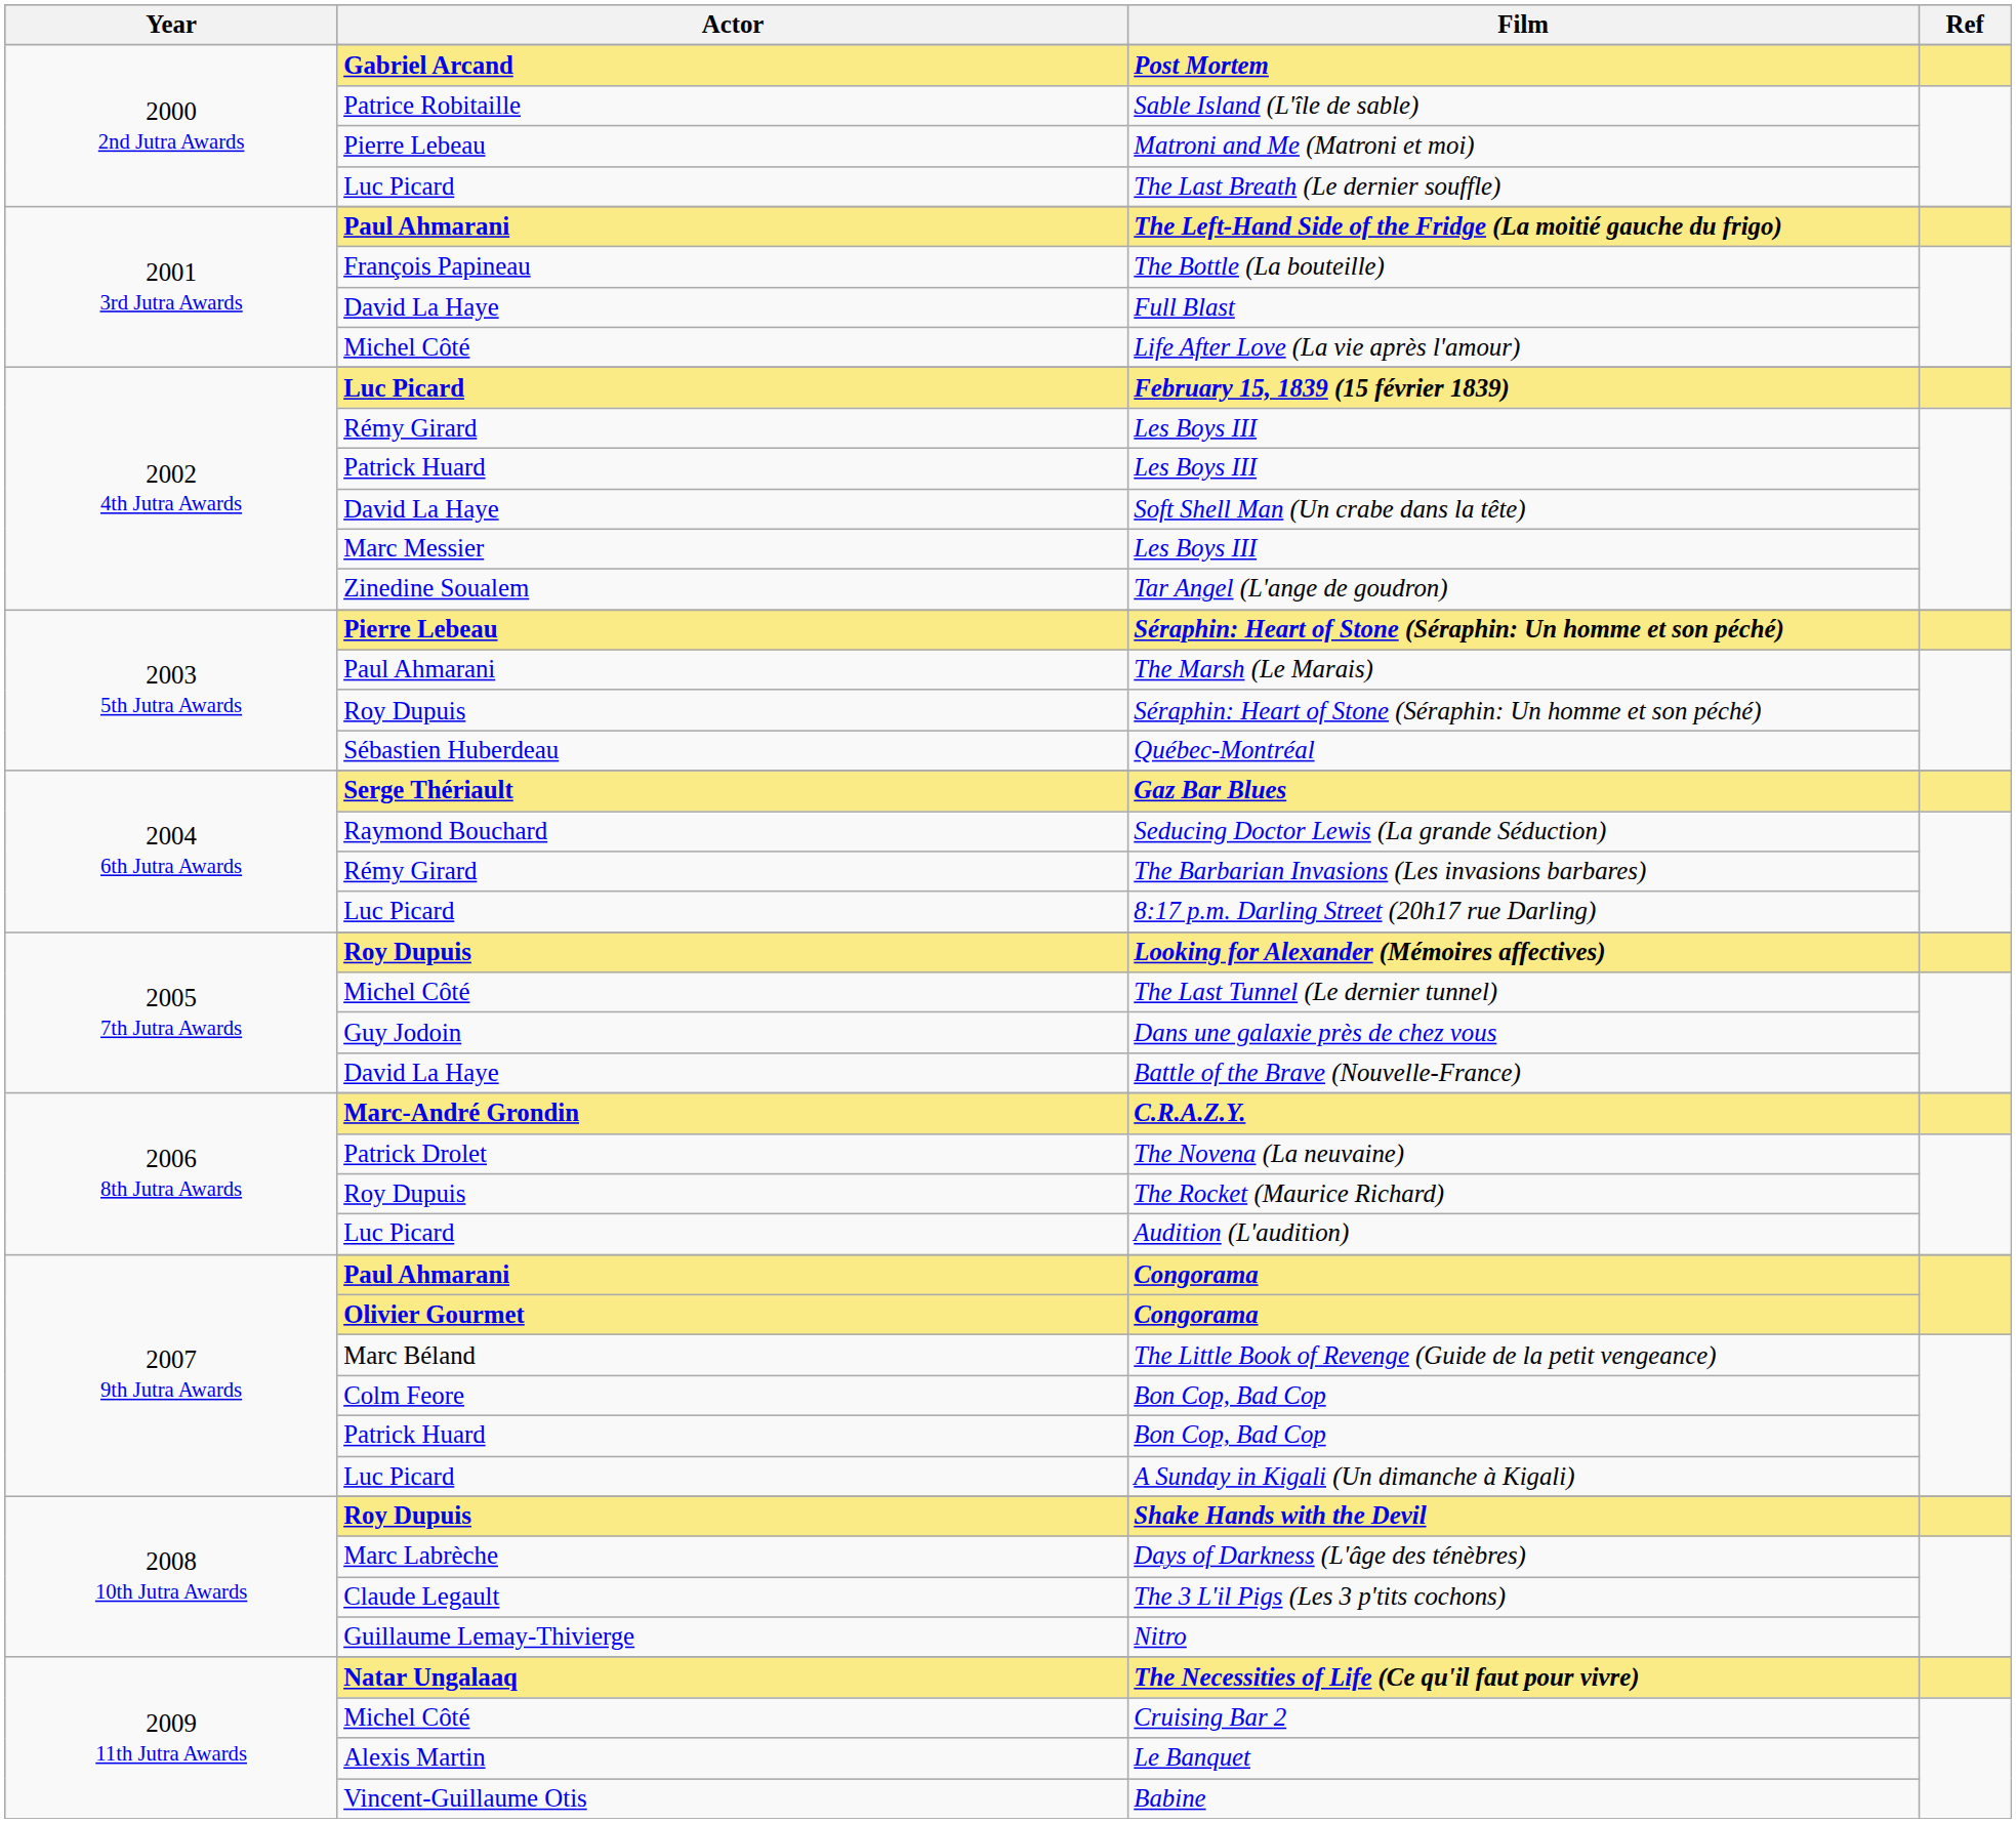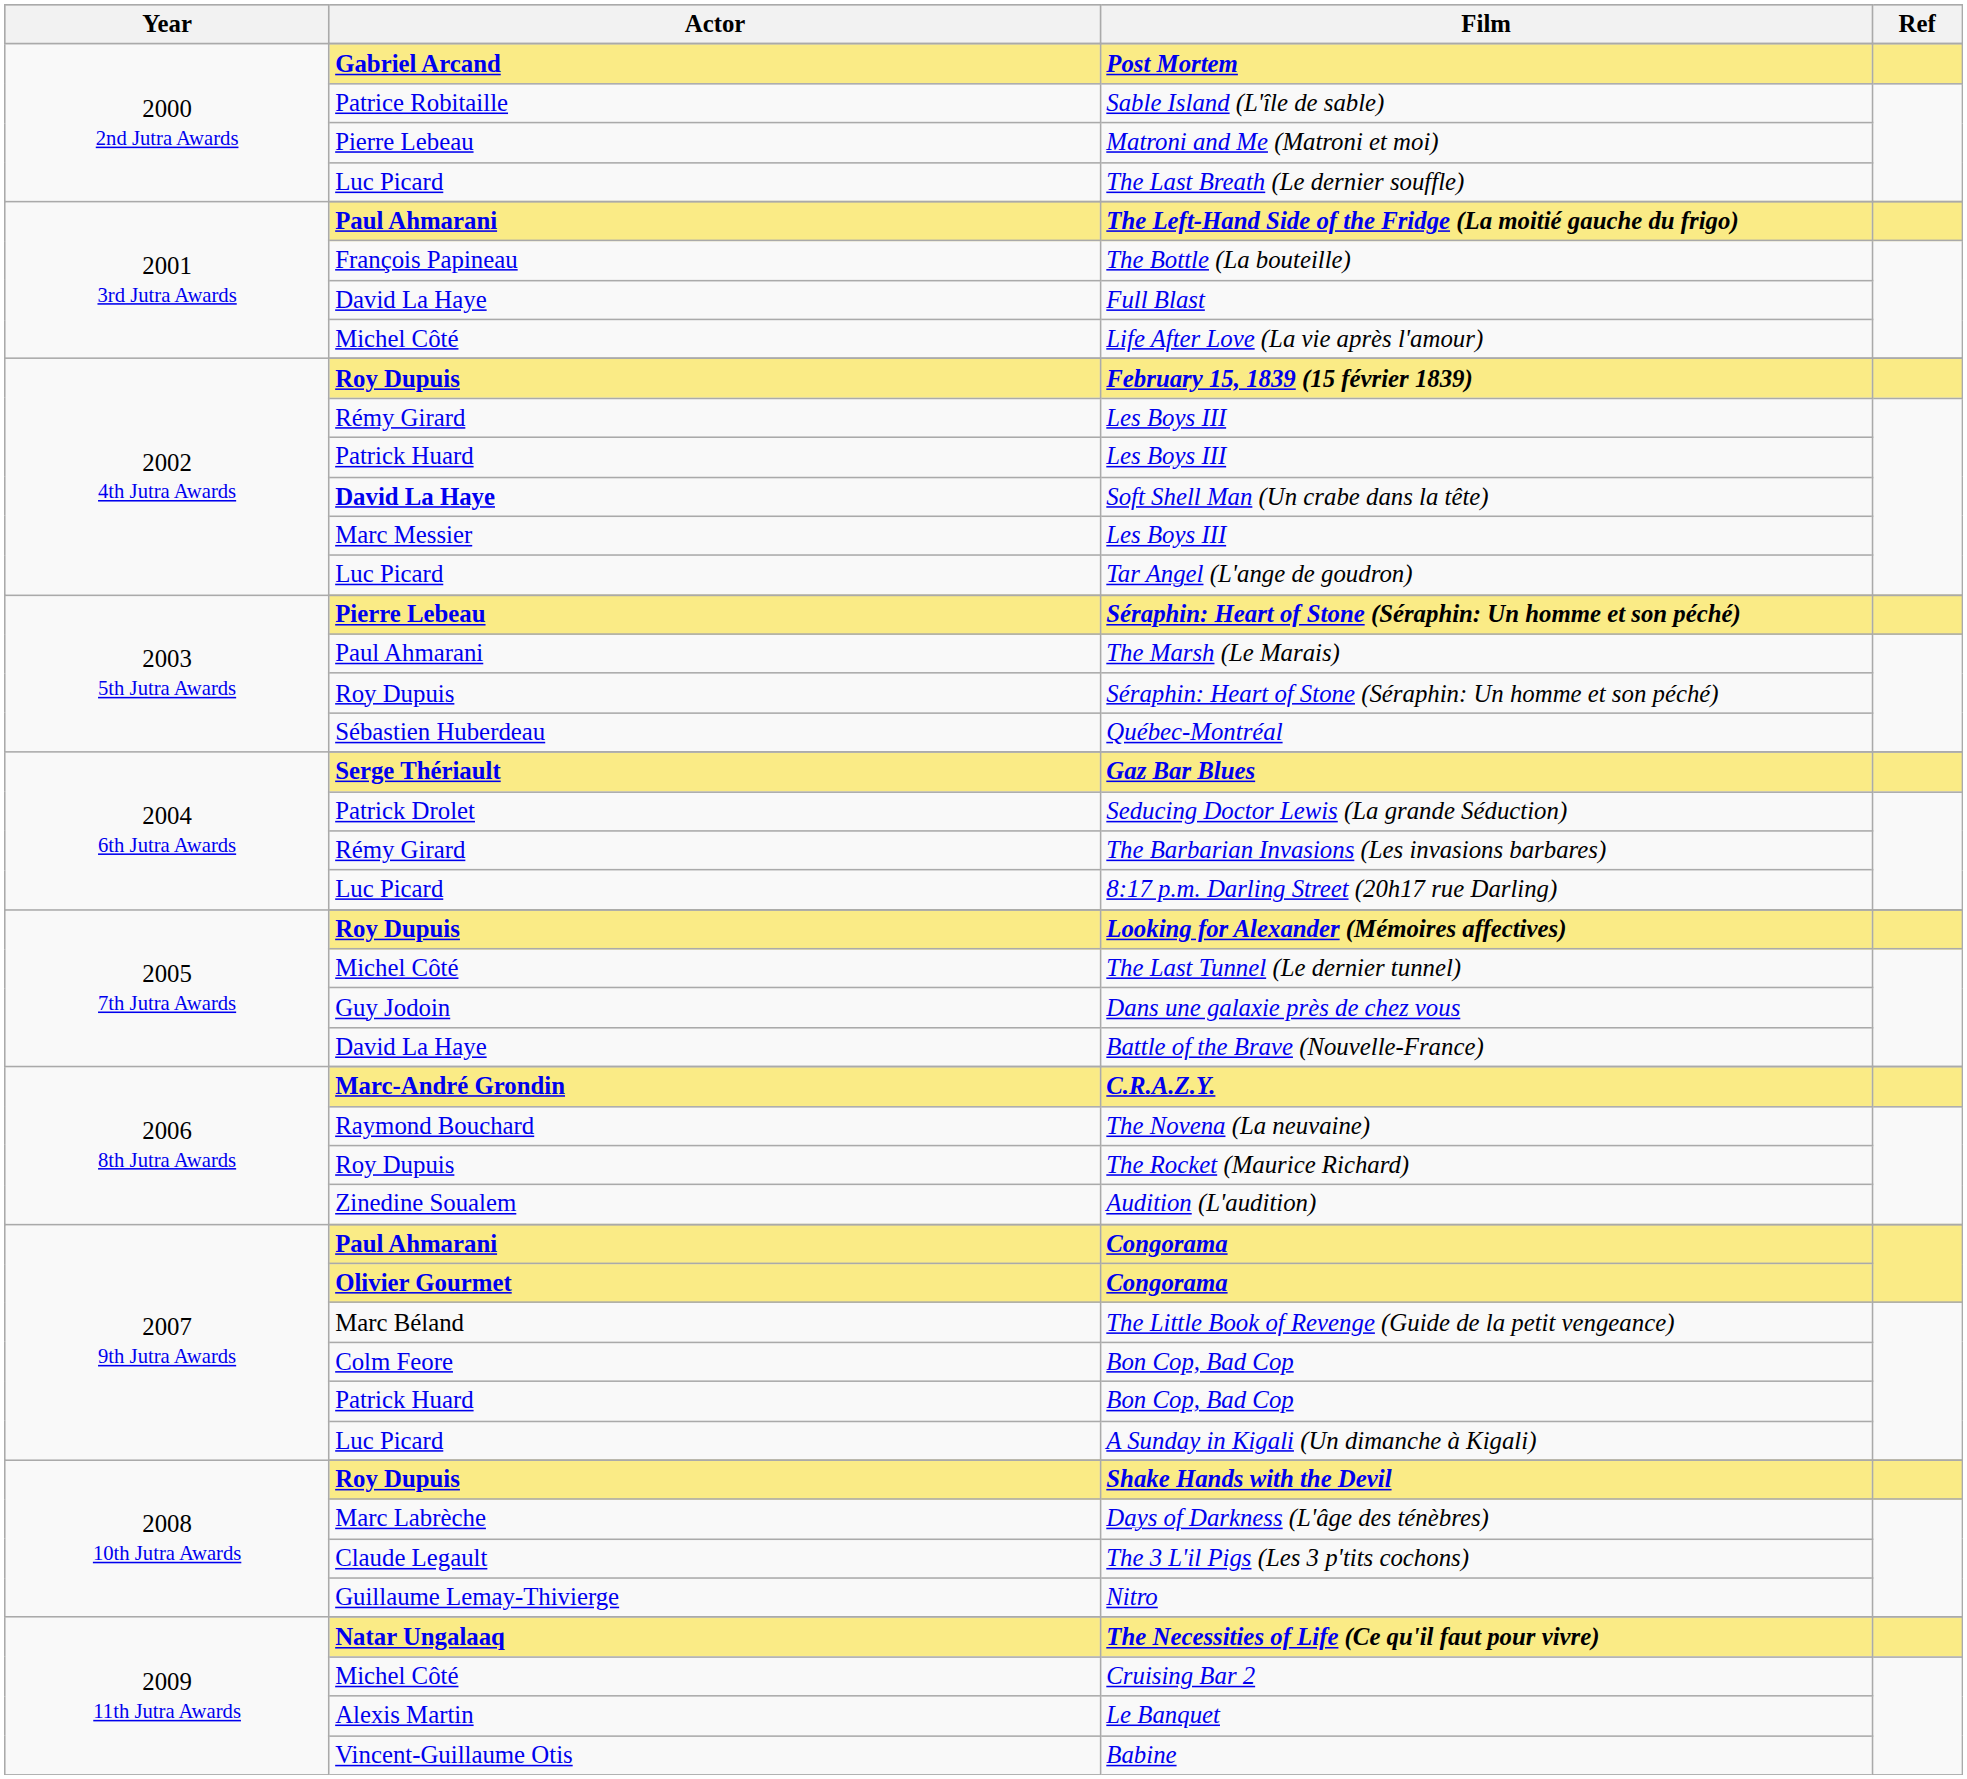 <table class="wikitable" style="width:100%;">
 <tr style="background:#bebebe;">
 <th style="width:8%;">Year</th>
 <th style="width:19%;">Actor</th>
 <th style="width:19%;">Film</th>
 <th style="width:2%;">Ref</th>
 </tr>
 <tr>
 <td rowspan="5" align="center">2000<br> <small><a href='#'>2nd Jutra Awards</a></small></td>
 </tr>
 <tr style="background:#FAEB86">
 <td><strong><a href='#'>Gabriel Arcand</a></strong></td>
 <td><strong><em><a href='#'>Post Mortem</a></em></strong></td>
 <td></td>
 </tr>
 <tr>
 <td><a href='#'>Patrice Robitaille</a></td>
 <td><em><a href='#'>Sable Island</a> (L'île de sable)</em></td>
 <td rowspan=3></td>
 </tr>
 <tr>
 <td><a href='#'>Pierre Lebeau</a></td>
 <td><em><a href='#'>Matroni and Me</a> (Matroni et moi)</em></td>
 </tr>
 <tr>
 <td><a href='#'>Luc Picard</a></td>
 <td><em><a href='#'>The Last Breath</a> (Le dernier souffle)</em></td>
 </tr>
 <tr>
 <td rowspan="5" align="center">2001<br> <small><a href='#'>3rd Jutra Awards</a></small></td>
 </tr>
 <tr style="background:#FAEB86">
 <td><strong><a href='#'>Paul Ahmarani</a></strong></td>
 <td><strong><em><a href='#'>The Left-Hand Side of the Fridge</a> (La moitié gauche du frigo)</em></strong></td>
 <td></td>
 </tr>
 <tr>
 <td><a href='#'>François Papineau</a></td>
 <td><em><a href='#'>The Bottle</a> (La bouteille)</em></td>
 <td rowspan=3></td>
 </tr>
 <tr>
 <td><a href='#'>David La Haye</a></td>
 <td><em><a href='#'>Full Blast</a></em></td>
 </tr>
 <tr>
 <td><a href='#'>Michel Côté</a></td>
 <td><em><a href='#'>Life After Love</a> (La vie après l'amour)</em></td>
 </tr>
 <tr>
 <td rowspan="7" align="center">2002 <br> <small><a href='#'>4th Jutra Awards</a></small></td>
 </tr>
 <tr style="background:#FAEB86">
-<td><strong><a href='#'>Luc Picard</a></strong></td>
+<td><strong><a href='#'>Roy Dupuis</a></strong></td>
 <td><strong><em><a href='#'>February 15, 1839</a> (15 février 1839)</em></strong></td>
 <td></td>
 </tr>
 <tr>
 <td><a href='#'>Rémy Girard</a></td>
 <td><em><a href='#'>Les Boys III</a></em></td>
 <td rowspan=5></td>
 </tr>
 <tr>
 <td><a href='#'>Patrick Huard</a></td>
 <td><em><a href='#'>Les Boys III</a></em></td>
 </tr>
 <tr>
-<td><a href='#'>David La Haye</a></td>
+<td><strong><a href='#'>David La Haye</a></strong></td>
 <td><em><a href='#'>Soft Shell Man</a> (Un crabe dans la tête)</em></td>
 </tr>
 <tr>
 <td><a href='#'>Marc Messier</a></td>
 <td><em><a href='#'>Les Boys III</a></em></td>
 </tr>
 <tr>
-<td><a href='#'>Zinedine Soualem</a></td>
+<td><a href='#'>Luc Picard</a></td>
 <td><em><a href='#'>Tar Angel</a> (L'ange de goudron)</em></td>
 </tr>
 <tr>
 <td rowspan="5" align="center">2003 <br> <small><a href='#'>5th Jutra Awards</a></small></td>
 </tr>
 <tr style="background:#FAEB86">
 <td><strong><a href='#'>Pierre Lebeau</a></strong></td>
 <td><strong><em><a href='#'>Séraphin: Heart of Stone</a> (Séraphin: Un homme et son péché)</em></strong></td>
 <td></td>
 </tr>
 <tr>
 <td><a href='#'>Paul Ahmarani</a></td>
 <td><em><a href='#'>The Marsh</a> (Le Marais)</em></td>
 <td rowspan=3></td>
 </tr>
 <tr>
 <td><a href='#'>Roy Dupuis</a></td>
 <td><em><a href='#'>Séraphin: Heart of Stone</a> (Séraphin: Un homme et son péché)</em></td>
 </tr>
 <tr>
 <td><a href='#'>Sébastien Huberdeau</a></td>
 <td><em><a href='#'>Québec-Montréal</a></em></td>
 </tr>
 <tr>
 <td rowspan="5" align="center">2004 <br> <small><a href='#'>6th Jutra Awards</a></small></td>
 </tr>
 <tr style="background:#FAEB86">
 <td><strong><a href='#'>Serge Thériault</a></strong></td>
 <td><strong><em><a href='#'>Gaz Bar Blues</a></em></strong></td>
 <td></td>
 </tr>
 <tr>
-<td><a href='#'>Raymond Bouchard</a></td>
+<td><a href='#'>Patrick Drolet</a></td>
 <td><em><a href='#'>Seducing Doctor Lewis</a> (La grande Séduction)</em></td>
 <td rowspan=3></td>
 </tr>
 <tr>
 <td><a href='#'>Rémy Girard</a></td>
 <td><em><a href='#'>The Barbarian Invasions</a> (Les invasions barbares)</em></td>
 </tr>
 <tr>
 <td><a href='#'>Luc Picard</a></td>
 <td><em><a href='#'>8:17 p.m. Darling Street</a> (20h17 rue Darling)</em></td>
 </tr>
 <tr>
 <td rowspan="5" align="center">2005 <br> <small><a href='#'>7th Jutra Awards</a></small></td>
 </tr>
 <tr style="background:#FAEB86">
 <td><strong><a href='#'>Roy Dupuis</a></strong></td>
 <td><strong><em><a href='#'>Looking for Alexander</a> (Mémoires affectives)</em></strong></td>
 <td></td>
 </tr>
 <tr>
 <td><a href='#'>Michel Côté</a></td>
 <td><em><a href='#'>The Last Tunnel</a> (Le dernier tunnel)</em></td>
 <td rowspan=3></td>
 </tr>
 <tr>
 <td><a href='#'>Guy Jodoin</a></td>
 <td><em><a href='#'>Dans une galaxie près de chez vous</a></em></td>
 </tr>
 <tr>
 <td><a href='#'>David La Haye</a></td>
 <td><em><a href='#'>Battle of the Brave</a> (Nouvelle-France)</em></td>
 </tr>
 <tr>
 <td rowspan="5" align="center">2006 <br> <small><a href='#'>8th Jutra Awards</a></small></td>
 </tr>
 <tr style="background:#FAEB86">
 <td><strong><a href='#'>Marc-André Grondin</a></strong></td>
 <td><strong><em><a href='#'>C.R.A.Z.Y.</a></em></strong></td>
 <td></td>
 </tr>
 <tr>
-<td><a href='#'>Patrick Drolet</a></td>
+<td><a href='#'>Raymond Bouchard</a></td>
 <td><em><a href='#'>The Novena</a> (La neuvaine)</em></td>
 <td rowspan=3></td>
 </tr>
 <tr>
 <td><a href='#'>Roy Dupuis</a></td>
 <td><em><a href='#'>The Rocket</a> (Maurice Richard)</em></td>
 </tr>
 <tr>
-<td><a href='#'>Luc Picard</a></td>
+<td><a href='#'>Zinedine Soualem</a></td>
 <td><em><a href='#'>Audition</a> (L'audition)</em></td>
 </tr>
 <tr>
 <td rowspan="7" align="center">2007 <br> <small><a href='#'>9th Jutra Awards</a></small></td>
 </tr>
 <tr style="background:#FAEB86">
 <td><strong><a href='#'>Paul Ahmarani</a></strong></td>
 <td><strong><em><a href='#'>Congorama</a></em></strong></td>
 <td rowspan=2></td>
 </tr>
 <tr style="background:#FAEB86">
 <td><strong><a href='#'>Olivier Gourmet</a></strong></td>
 <td><strong><em><a href='#'>Congorama</a></em></strong></td>
 </tr>
 <tr>
 <td>Marc Béland</td>
 <td><em><a href='#'>The Little Book of Revenge</a> (Guide de la petit vengeance)</em></td>
 <td rowspan=4></td>
 </tr>
 <tr>
 <td><a href='#'>Colm Feore</a></td>
 <td><em><a href='#'>Bon Cop, Bad Cop</a></em></td>
 </tr>
 <tr>
 <td><a href='#'>Patrick Huard</a></td>
 <td><em><a href='#'>Bon Cop, Bad Cop</a></em></td>
 </tr>
 <tr>
 <td><a href='#'>Luc Picard</a></td>
 <td><em><a href='#'>A Sunday in Kigali</a> (Un dimanche à Kigali)</em></td>
 </tr>
 <tr>
 <td rowspan="5" align="center">2008 <br> <small><a href='#'>10th Jutra Awards</a></small></td>
 </tr>
 <tr style="background:#FAEB86">
 <td><strong><a href='#'>Roy Dupuis</a></strong></td>
 <td><strong><em><a href='#'>Shake Hands with the Devil</a></em></strong></td>
 <td></td>
 </tr>
 <tr>
 <td><a href='#'>Marc Labrèche</a></td>
 <td><em><a href='#'>Days of Darkness</a> (L'âge des ténèbres)</em></td>
 <td rowspan=3></td>
 </tr>
 <tr>
 <td><a href='#'>Claude Legault</a></td>
 <td><em><a href='#'>The 3 L'il Pigs</a> (Les 3 p'tits cochons)</em></td>
 </tr>
 <tr>
 <td><a href='#'>Guillaume Lemay-Thivierge</a></td>
 <td><em><a href='#'>Nitro</a></em></td>
 </tr>
 <tr>
 <td rowspan="5" align="center">2009 <br> <small><a href='#'>11th Jutra Awards</a></small></td>
 </tr>
 <tr style="background:#FAEB86">
 <td><strong><a href='#'>Natar Ungalaaq</a></strong></td>
 <td><strong><em><a href='#'>The Necessities of Life</a> (Ce qu'il faut pour vivre)</em></strong></td>
 <td></td>
 </tr>
 <tr>
 <td><a href='#'>Michel Côté</a></td>
 <td><em><a href='#'>Cruising Bar 2</a></em></td>
 <td rowspan=3></td>
 </tr>
 <tr>
 <td><a href='#'>Alexis Martin</a></td>
 <td><em><a href='#'>Le Banquet</a></em></td>
 </tr>
 <tr>
 <td><a href='#'>Vincent-Guillaume Otis</a></td>
 <td><em><a href='#'>Babine</a></em></td>
 </tr>
 </table>
